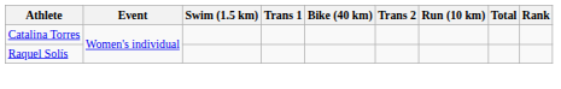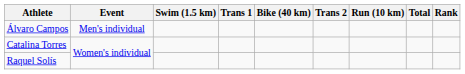 <table class="wikitable" style="font-size:90%">
 <tr>
 <th>Athlete</th>
 <th>Event</th>
 <th>Swim (1.5 km)</th>
 <th>Trans 1</th>
 <th>Bike (40 km)</th>
 <th>Trans 2</th>
 <th>Run (10 km)</th>
 <th>Total</th>
 <th>Rank</th>
+</tr>
+<tr align=center>
+<td align=left><a href='#'>Álvaro Campos</a></td>
+<td><a href='#'>Men's individual</a></td>
+<td></td>
+<td></td>
+<td></td>
+<td></td>
+<td></td>
+<td></td>
+<td></td>
 </tr>
 <tr align=center>
 <td align=left><a href='#'>Catalina Torres</a></td>
 <td rowspan="2"><a href='#'>Women's individual</a></td>
 <td></td>
 <td></td>
 <td></td>
 <td></td>
 <td></td>
 <td></td>
 <td></td>
 </tr>
 <tr align=center>
 <td align=left><a href='#'>Raquel Solís</a></td>
 <td></td>
 <td></td>
 <td></td>
 <td></td>
 <td></td>
 <td></td>
 <td></td>
 </tr>
 </table>
